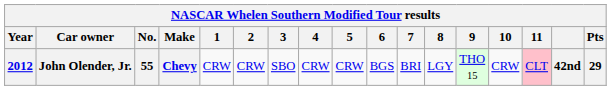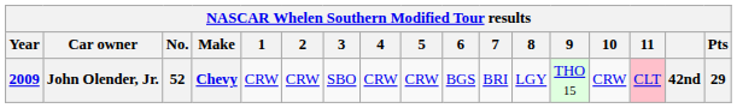 <table class="wikitable" style="text-align:center; font-size:75%">
 <tr>
 <th colspan=23><a href='#'>NASCAR Whelen Southern Modified Tour</a> results</th>
 </tr>
 <tr>
 <th>Year</th>
 <th>Car owner</th>
 <th>No.</th>
 <th>Make</th>
 <th>1</th>
 <th>2</th>
 <th>3</th>
 <th>4</th>
 <th>5</th>
 <th>6</th>
 <th>7</th>
 <th>8</th>
 <th>9</th>
 <th>10</th>
 <th>11</th>
 <th></th>
 <th>Pts</th>
 </tr>
 <tr>
-<th><a href='#'>2012</a></th>
+<th><a href='#'>2009</a></th>
 <th>John Olender, Jr.</th>
-<th>55</th>
+<th>52</th>
 <th><a href='#'>Chevy</a></th>
 <td><a href='#'>CRW</a></td>
 <td><a href='#'>CRW</a></td>
 <td><a href='#'>SBO</a></td>
 <td><a href='#'>CRW</a></td>
 <td><a href='#'>CRW</a></td>
 <td><a href='#'>BGS</a></td>
 <td><a href='#'>BRI</a></td>
 <td><a href='#'>LGY</a></td>
 <td style="background:#DFFFDF;"><a href='#'>THO</a><br><small>15</small></td>
 <td><a href='#'>CRW</a></td>
 <td style="background: pink;"><a href='#'>CLT</a></td>
 <th>42nd</th>
 <th>29</th>
 </tr>
 </table>
